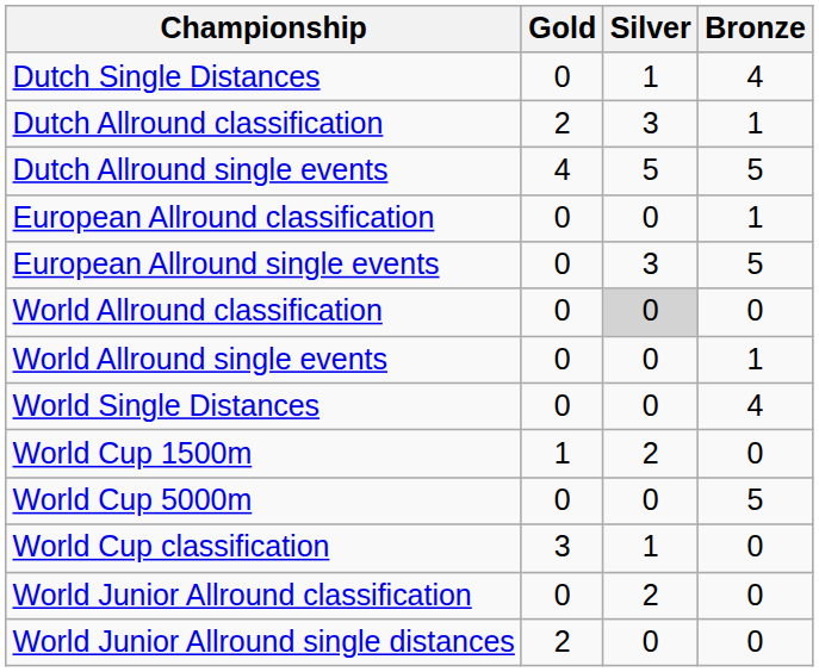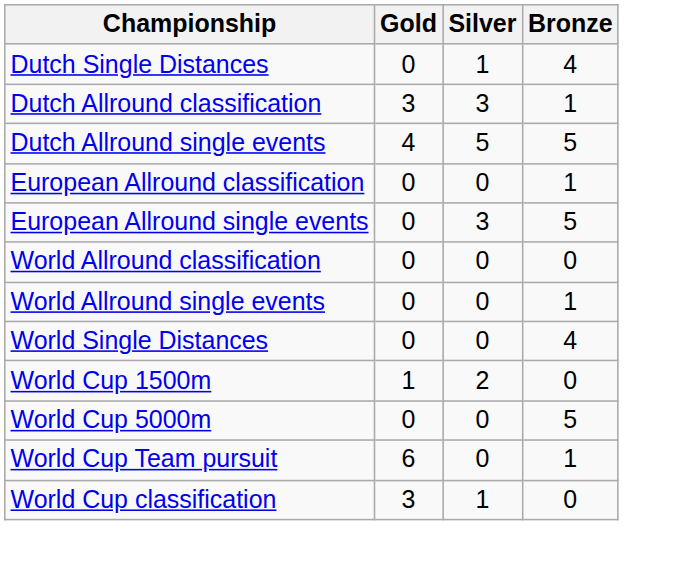 <table class="wikitable vatop" style="text-align:center">
 <tr>
 <th>Championship</th>
 <th>Gold <br> </th>
 <th>Silver <br> </th>
 <th>Bronze <br> </th>
 </tr>
 <tr>
 <td style="text-align:left"><a href='#'>Dutch Single Distances</a></td>
 <td>0</td>
 <td>1</td>
 <td>4</td>
 </tr>
 <tr>
 <td style="text-align:left"><a href='#'>Dutch Allround classification</a></td>
-<td>2</td>
+<td>3</td>
 <td>3</td>
 <td>1</td>
 </tr>
 <tr>
 <td style="text-align:left"><a href='#'>Dutch Allround single events</a></td>
 <td>4</td>
 <td>5</td>
 <td>5</td>
 </tr>
 <tr>
 <td style="text-align:left"><a href='#'>European Allround classification</a></td>
 <td>0</td>
 <td>0</td>
 <td>1</td>
 </tr>
 <tr>
 <td style="text-align:left"><a href='#'>European Allround single events</a></td>
 <td>0</td>
 <td>3</td>
 <td>5</td>
 </tr>
 <tr>
 <td style="text-align:left"><a href='#'>World Allround classification</a></td>
 <td>0</td>
-<td style="background: lightgrey;">0</td>
+<td>0</td>
 <td>0</td>
 </tr>
 <tr>
 <td style="text-align:left"><a href='#'>World Allround single events</a></td>
 <td>0</td>
 <td>0</td>
 <td>1</td>
 </tr>
 <tr>
 <td style="text-align:left"><a href='#'>World Single Distances</a></td>
 <td>0</td>
 <td>0</td>
 <td>4</td>
 </tr>
 <tr>
 <td style="text-align:left"><a href='#'>World Cup 1500m</a></td>
 <td>1</td>
 <td>2</td>
 <td>0</td>
 </tr>
 <tr>
 <td style="text-align:left"><a href='#'>World Cup 5000m</a></td>
 <td>0</td>
 <td>0</td>
 <td>5</td>
 </tr>
 <tr>
+<td style="text-align:left"><a href='#'>World Cup Team pursuit</a></td>
+<td>6</td>
+<td>0</td>
+<td>1</td>
+</tr>
+<tr>
 <td style="text-align:left"><a href='#'>World Cup classification</a></td>
 <td>3</td>
 <td>1</td>
 <td>0</td>
 </tr>
-<tr>
-<td style="text-align:left"><a href='#'>World Junior Allround classification</a></td>
-<td>0</td>
-<td>2</td>
-<td>0</td>
-</tr>
-<tr>
-<td style="text-align:left"><a href='#'>World Junior Allround single distances</a></td>
-<td>2</td>
-<td>0</td>
-<td>0</td>
-</tr>
 </table>
